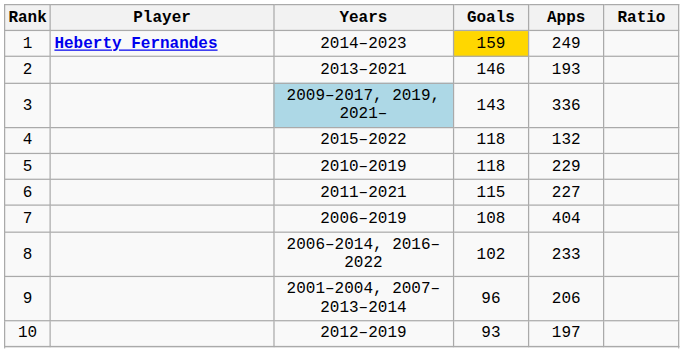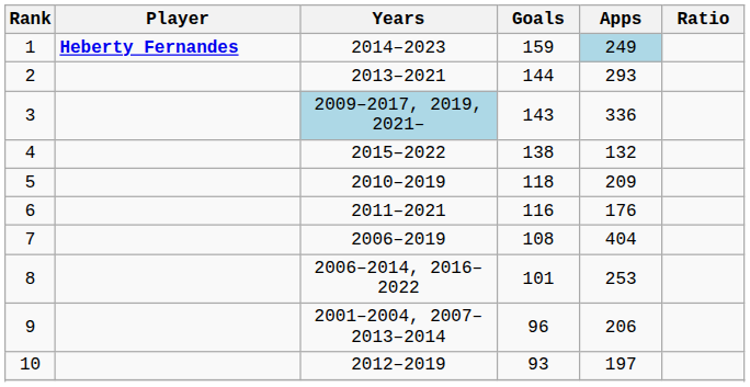 <table class="wikitable sortable" style="text-align:center">
 <tr>
 <th width=20>Rank</th>
 <th width=175>Player</th>
 <th width=140>Years</th>
 <th width=55>Goals</th>
 <th width=55>Apps</th>
 <th width=55>Ratio</th>
 </tr>
 <tr>
 <td>1</td>
 <td style="text-align:left"><strong> <a href='#'>Heberty Fernandes</a></strong></td>
 <td>2014–2023</td>
-<td style="background: gold;">159</td>
-<td>249</td>
+<td>159</td>
+<td style="background: lightblue;">249</td>
 <td></td>
 </tr>
 <tr>
 <td>2</td>
 <td style="text-align: left;"> </td>
 <td>2013–2021</td>
-<td>146</td>
-<td>193</td>
+<td>144</td>
+<td>293</td>
 <td></td>
 </tr>
 <tr>
 <td>3</td>
 <td style="text-align: left;"> <strong><em></em></strong></td>
 <td style="background: lightblue;">2009–2017, 2019, 2021–</td>
 <td>143</td>
 <td>336</td>
 <td></td>
 </tr>
 <tr>
 <td>4</td>
 <td style="text-align: left;"> </td>
 <td>2015–2022</td>
-<td>118</td>
+<td>138</td>
 <td>132</td>
 <td></td>
 </tr>
 <tr>
 <td>5</td>
 <td style="text-align: left;"> </td>
 <td>2010–2019</td>
 <td>118</td>
-<td>229</td>
+<td>209</td>
 <td></td>
 </tr>
 <tr>
 <td>6</td>
 <td style="text-align: left;"> </td>
 <td>2011–2021</td>
-<td>115</td>
-<td>227</td>
+<td>116</td>
+<td>176</td>
 <td></td>
 </tr>
 <tr>
 <td>7</td>
 <td style="text-align: left;"> </td>
 <td>2006–2019</td>
 <td>108</td>
 <td>404</td>
 <td></td>
 </tr>
 <tr>
 <td>8</td>
 <td style="text-align: left;"> </td>
 <td>2006–2014, 2016–2022</td>
-<td>102</td>
-<td>233</td>
+<td>101</td>
+<td>253</td>
 <td></td>
 </tr>
 <tr>
 <td>9</td>
 <td style="text-align: left;"> </td>
 <td>2001–2004, 2007–2013–2014</td>
 <td>96</td>
 <td>206</td>
 <td></td>
 </tr>
 <tr>
 <td>10</td>
 <td style="text-align: left;"> </td>
 <td>2012–2019</td>
 <td>93</td>
 <td>197</td>
 <td></td>
 </tr>
 <tr>
 </tr>
 <tr>
 </tr>
 </table>
